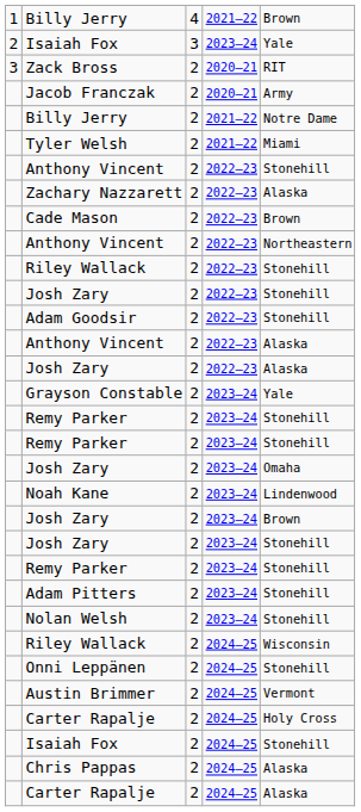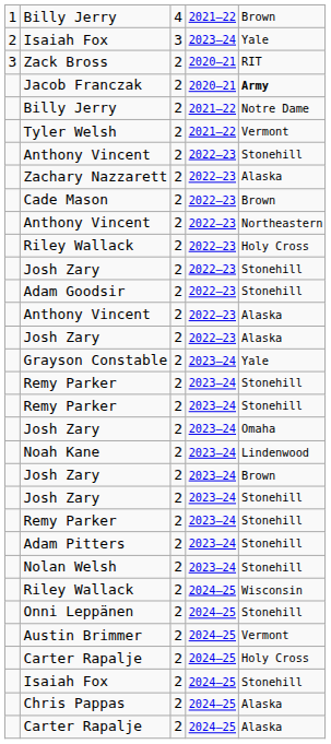 <table class="wikitable">
 <tr>
 </tr>
 <tr>
 <td>1</td>
 <td>Billy Jerry</td>
 <td>4</td>
 <td style="font-size:80%;"><a href='#'>2021–22</a></td>
 <td style="font-size:80%;">Brown</td>
 </tr>
 <tr>
 <td>2</td>
 <td>Isaiah Fox</td>
 <td>3</td>
 <td style="font-size:80%;"><a href='#'>2023–24</a></td>
 <td style="font-size:80%;">Yale</td>
 </tr>
 <tr>
 <td>3</td>
 <td>Zack Bross</td>
 <td>2</td>
 <td style="font-size:80%;"><a href='#'>2020–21</a></td>
 <td style="font-size:80%;">RIT</td>
 </tr>
 <tr>
 <td></td>
 <td>Jacob Franczak</td>
 <td>2</td>
 <td style="font-size:80%;"><a href='#'>2020–21</a></td>
-<td style="font-size:80%;">Army</td>
+<td style="font-size:80%;"><strong>Army</strong></td>
 </tr>
 <tr>
 <td></td>
 <td>Billy Jerry</td>
 <td>2</td>
 <td style="font-size:80%;"><a href='#'>2021–22</a></td>
 <td style="font-size:80%;">Notre Dame</td>
 </tr>
 <tr>
 <td></td>
 <td>Tyler Welsh</td>
 <td>2</td>
 <td style="font-size:80%;"><a href='#'>2021–22</a></td>
-<td style="font-size:80%;">Miami</td>
+<td style="font-size:80%;">Vermont</td>
 </tr>
 <tr>
 <td></td>
 <td>Anthony Vincent</td>
 <td>2</td>
 <td style="font-size:80%;"><a href='#'>2022–23</a></td>
 <td style="font-size:80%;">Stonehill</td>
 </tr>
 <tr>
 <td></td>
 <td>Zachary Nazzarett</td>
 <td>2</td>
 <td style="font-size:80%;"><a href='#'>2022–23</a></td>
 <td style="font-size:80%;">Alaska</td>
 </tr>
 <tr>
 <td></td>
 <td>Cade Mason</td>
 <td>2</td>
 <td style="font-size:80%;"><a href='#'>2022–23</a></td>
 <td style="font-size:80%;">Brown</td>
 </tr>
 <tr>
 <td></td>
 <td>Anthony Vincent</td>
 <td>2</td>
 <td style="font-size:80%;"><a href='#'>2022–23</a></td>
 <td style="font-size:80%;">Northeastern</td>
 </tr>
 <tr>
 <td></td>
 <td>Riley Wallack</td>
 <td>2</td>
 <td style="font-size:80%;"><a href='#'>2022–23</a></td>
-<td style="font-size:80%;">Stonehill</td>
+<td style="font-size:80%;">Holy Cross</td>
 </tr>
 <tr>
 <td></td>
 <td>Josh Zary</td>
 <td>2</td>
 <td style="font-size:80%;"><a href='#'>2022–23</a></td>
 <td style="font-size:80%;">Stonehill</td>
 </tr>
 <tr>
 <td></td>
 <td>Adam Goodsir</td>
 <td>2</td>
 <td style="font-size:80%;"><a href='#'>2022–23</a></td>
 <td style="font-size:80%;">Stonehill</td>
 </tr>
 <tr>
 <td></td>
 <td>Anthony Vincent</td>
 <td>2</td>
 <td style="font-size:80%;"><a href='#'>2022–23</a></td>
 <td style="font-size:80%;">Alaska</td>
 </tr>
 <tr>
 <td></td>
 <td>Josh Zary</td>
 <td>2</td>
 <td style="font-size:80%;"><a href='#'>2022–23</a></td>
 <td style="font-size:80%;">Alaska</td>
 </tr>
 <tr>
 <td></td>
 <td>Grayson Constable</td>
 <td>2</td>
 <td style="font-size:80%;"><a href='#'>2023–24</a></td>
 <td style="font-size:80%;">Yale</td>
 </tr>
 <tr>
 <td></td>
 <td>Remy Parker</td>
 <td>2</td>
 <td style="font-size:80%;"><a href='#'>2023–24</a></td>
 <td style="font-size:80%;">Stonehill</td>
 </tr>
 <tr>
 <td></td>
 <td>Remy Parker</td>
 <td>2</td>
 <td style="font-size:80%;"><a href='#'>2023–24</a></td>
 <td style="font-size:80%;">Stonehill</td>
 </tr>
 <tr>
 <td></td>
 <td>Josh Zary</td>
 <td>2</td>
 <td style="font-size:80%;"><a href='#'>2023–24</a></td>
 <td style="font-size:80%;">Omaha</td>
 </tr>
 <tr>
 <td></td>
 <td>Noah Kane</td>
 <td>2</td>
 <td style="font-size:80%;"><a href='#'>2023–24</a></td>
 <td style="font-size:80%;">Lindenwood</td>
 </tr>
 <tr>
 <td></td>
 <td>Josh Zary</td>
 <td>2</td>
 <td style="font-size:80%;"><a href='#'>2023–24</a></td>
 <td style="font-size:80%;">Brown</td>
 </tr>
 <tr>
 <td></td>
 <td>Josh Zary</td>
 <td>2</td>
 <td style="font-size:80%;"><a href='#'>2023–24</a></td>
 <td style="font-size:80%;">Stonehill</td>
 </tr>
 <tr>
 <td></td>
 <td>Remy Parker</td>
 <td>2</td>
 <td style="font-size:80%;"><a href='#'>2023–24</a></td>
 <td style="font-size:80%;">Stonehill</td>
 </tr>
 <tr>
 <td></td>
 <td>Adam Pitters</td>
 <td>2</td>
 <td style="font-size:80%;"><a href='#'>2023–24</a></td>
 <td style="font-size:80%;">Stonehill</td>
 </tr>
 <tr>
 <td></td>
 <td>Nolan Welsh</td>
 <td>2</td>
 <td style="font-size:80%;"><a href='#'>2023–24</a></td>
 <td style="font-size:80%;">Stonehill</td>
 </tr>
 <tr>
 <td></td>
 <td>Riley Wallack</td>
 <td>2</td>
 <td style="font-size:80%;"><a href='#'>2024–25</a></td>
 <td style="font-size:80%;">Wisconsin</td>
 </tr>
 <tr>
 <td></td>
 <td>Onni Leppänen</td>
 <td>2</td>
 <td style="font-size:80%;"><a href='#'>2024–25</a></td>
 <td style="font-size:80%;">Stonehill</td>
 </tr>
 <tr>
 <td></td>
 <td>Austin Brimmer</td>
 <td>2</td>
 <td style="font-size:80%;"><a href='#'>2024–25</a></td>
 <td style="font-size:80%;">Vermont</td>
 </tr>
 <tr>
 <td></td>
 <td>Carter Rapalje</td>
 <td>2</td>
 <td style="font-size:80%;"><a href='#'>2024–25</a></td>
 <td style="font-size:80%;">Holy Cross</td>
 </tr>
 <tr>
 <td></td>
 <td>Isaiah Fox</td>
 <td>2</td>
 <td style="font-size:80%;"><a href='#'>2024–25</a></td>
 <td style="font-size:80%;">Stonehill</td>
 </tr>
 <tr>
 <td></td>
 <td>Chris Pappas</td>
 <td>2</td>
 <td style="font-size:80%;"><a href='#'>2024–25</a></td>
 <td style="font-size:80%;">Alaska</td>
 </tr>
 <tr>
 <td></td>
 <td>Carter Rapalje</td>
 <td>2</td>
 <td style="font-size:80%;"><a href='#'>2024–25</a></td>
 <td style="font-size:80%;">Alaska</td>
 </tr>
 </table>
